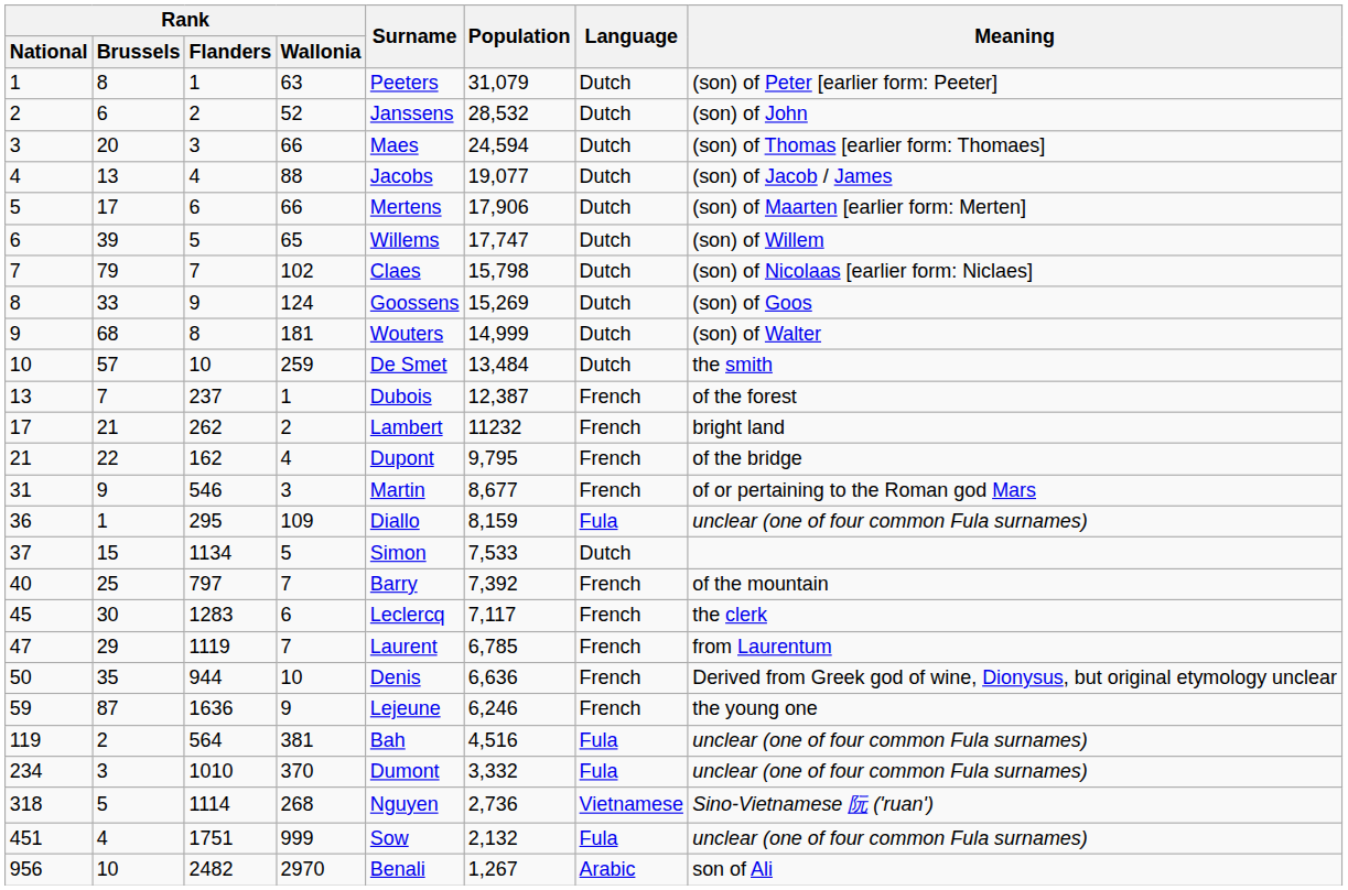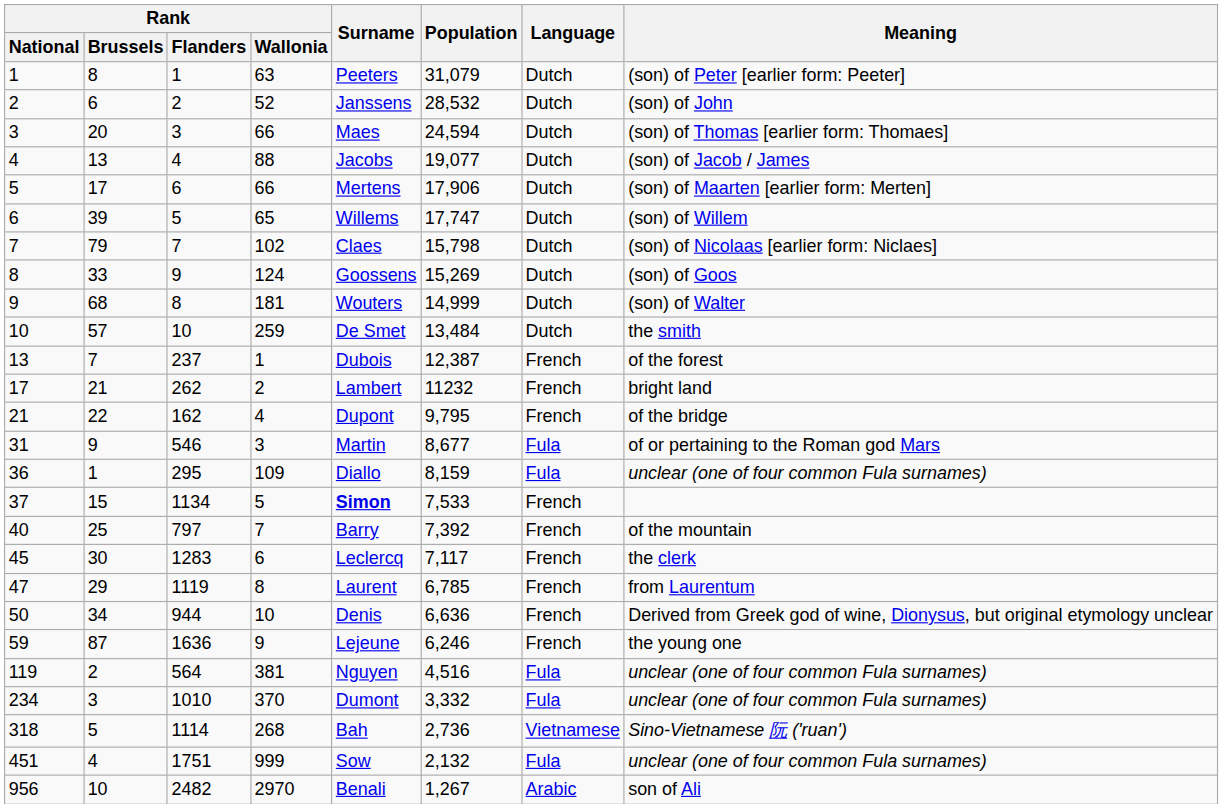 <table class="wikitable sortable">
 <tr>
 <th colspan="4">Rank</th>
 <th rowspan="2">Surname</th>
 <th rowspan="2">Population</th>
 <th rowspan="2">Language</th>
 <th rowspan="2">Meaning</th>
 </tr>
 <tr>
 <th>National</th>
 <th>Brussels</th>
 <th>Flanders</th>
 <th>Wallonia</th>
 </tr>
 <tr>
 <td>1</td>
 <td>8</td>
 <td>1</td>
 <td>63</td>
 <td><a href='#'>Peeters</a></td>
 <td>31,079</td>
 <td>Dutch</td>
 <td>(son) of <a href='#'>Peter</a> [earlier form: Peeter]</td>
 </tr>
 <tr>
 <td>2</td>
 <td>6</td>
 <td>2</td>
 <td>52</td>
 <td><a href='#'>Janssens</a></td>
 <td>28,532</td>
 <td>Dutch</td>
 <td>(son) of <a href='#'>John</a></td>
 </tr>
 <tr>
 <td>3</td>
 <td>20</td>
 <td>3</td>
 <td>66</td>
 <td><a href='#'>Maes</a></td>
 <td>24,594</td>
 <td>Dutch</td>
 <td>(son) of <a href='#'>Thomas</a> [earlier form: Thomaes]</td>
 </tr>
 <tr>
 <td>4</td>
 <td>13</td>
 <td>4</td>
 <td>88</td>
 <td><a href='#'>Jacobs</a></td>
 <td>19,077</td>
 <td>Dutch</td>
 <td>(son) of <a href='#'>Jacob</a> / <a href='#'>James</a></td>
 </tr>
 <tr>
 <td>5</td>
 <td>17</td>
 <td>6</td>
 <td>66</td>
 <td><a href='#'>Mertens</a></td>
 <td>17,906</td>
 <td>Dutch</td>
 <td>(son) of <a href='#'>Maarten</a> [earlier form: Merten]</td>
 </tr>
 <tr>
 <td>6</td>
 <td>39</td>
 <td>5</td>
 <td>65</td>
 <td><a href='#'>Willems</a></td>
 <td>17,747</td>
 <td>Dutch</td>
 <td>(son) of <a href='#'>Willem</a></td>
 </tr>
 <tr>
 <td>7</td>
 <td>79</td>
 <td>7</td>
 <td>102</td>
 <td><a href='#'>Claes</a></td>
 <td>15,798</td>
 <td>Dutch</td>
 <td>(son) of <a href='#'>Nicolaas</a> [earlier form: Niclaes]</td>
 </tr>
 <tr>
 <td>8</td>
 <td>33</td>
 <td>9</td>
 <td>124</td>
 <td><a href='#'>Goossens</a></td>
 <td>15,269</td>
 <td>Dutch</td>
 <td>(son) of <a href='#'>Goos</a></td>
 </tr>
 <tr>
 <td>9</td>
 <td>68</td>
 <td>8</td>
 <td>181</td>
 <td><a href='#'>Wouters</a></td>
 <td>14,999</td>
 <td>Dutch</td>
 <td>(son) of <a href='#'>Walter</a></td>
 </tr>
 <tr>
 <td>10</td>
 <td>57</td>
 <td>10</td>
 <td>259</td>
 <td><a href='#'>De Smet</a></td>
 <td>13,484</td>
 <td>Dutch</td>
 <td>the <a href='#'>smith</a></td>
 </tr>
 <tr>
 <td>13</td>
 <td>7</td>
 <td>237</td>
 <td>1</td>
 <td><a href='#'>Dubois</a></td>
 <td>12,387</td>
 <td>French</td>
 <td>of the forest</td>
 </tr>
 <tr>
 <td>17</td>
 <td>21</td>
 <td>262</td>
 <td>2</td>
 <td><a href='#'>Lambert</a></td>
 <td>11232</td>
 <td>French</td>
 <td>bright land</td>
 </tr>
 <tr>
 <td>21</td>
 <td>22</td>
 <td>162</td>
 <td>4</td>
 <td><a href='#'>Dupont</a></td>
 <td>9,795</td>
 <td>French</td>
 <td>of the bridge</td>
 </tr>
 <tr>
 <td>31</td>
 <td>9</td>
 <td>546</td>
 <td>3</td>
 <td><a href='#'>Martin</a></td>
 <td>8,677</td>
-<td>French</td>
+<td><a href='#'>Fula</a></td>
 <td>of or pertaining to the Roman god <a href='#'>Mars</a></td>
 </tr>
 <tr>
 <td>36</td>
 <td>1</td>
 <td>295</td>
 <td>109</td>
 <td><a href='#'>Diallo</a></td>
 <td>8,159</td>
 <td><a href='#'>Fula</a></td>
 <td><em>unclear (one of four common Fula surnames)</em></td>
 </tr>
 <tr>
 <td>37</td>
 <td>15</td>
 <td>1134</td>
 <td>5</td>
-<td><a href='#'>Simon</a></td>
+<td><strong><a href='#'>Simon</a></strong></td>
 <td>7,533</td>
-<td>Dutch</td>
+<td>French</td>
 <td></td>
 </tr>
 <tr>
 <td>40</td>
 <td>25</td>
 <td>797</td>
 <td>7</td>
 <td><a href='#'>Barry</a></td>
 <td>7,392</td>
 <td>French</td>
 <td>of the mountain</td>
 </tr>
 <tr>
 <td>45</td>
 <td>30</td>
 <td>1283</td>
 <td>6</td>
 <td><a href='#'>Leclercq</a></td>
 <td>7,117</td>
 <td>French</td>
 <td>the <a href='#'>clerk</a></td>
 </tr>
 <tr>
 <td>47</td>
 <td>29</td>
 <td>1119</td>
-<td>7</td>
+<td>8</td>
 <td><a href='#'>Laurent</a></td>
 <td>6,785</td>
 <td>French</td>
 <td>from <a href='#'>Laurentum</a></td>
 </tr>
 <tr>
 <td>50</td>
-<td>35</td>
+<td>34</td>
 <td>944</td>
 <td>10</td>
 <td><a href='#'>Denis</a></td>
 <td>6,636</td>
 <td>French</td>
 <td>Derived from Greek god of wine, <a href='#'>Dionysus</a>, but original etymology unclear</td>
 </tr>
 <tr>
 <td>59</td>
 <td>87</td>
 <td>1636</td>
 <td>9</td>
 <td><a href='#'>Lejeune</a></td>
 <td>6,246</td>
 <td>French</td>
 <td>the young one</td>
 </tr>
 <tr>
 <td>119</td>
 <td>2</td>
 <td>564</td>
 <td>381</td>
-<td><a href='#'>Bah</a></td>
+<td><a href='#'>Nguyen</a></td>
 <td>4,516</td>
 <td><a href='#'>Fula</a></td>
 <td><em>unclear (one of four common Fula surnames)</em></td>
 </tr>
 <tr>
 <td>234</td>
 <td>3</td>
 <td>1010</td>
 <td>370</td>
 <td><a href='#'>Dumont</a></td>
 <td>3,332</td>
 <td><a href='#'>Fula</a></td>
 <td><em>unclear (one of four common Fula surnames)</em></td>
 </tr>
 <tr>
 <td>318</td>
 <td>5</td>
 <td>1114</td>
 <td>268</td>
-<td><a href='#'>Nguyen</a></td>
+<td><a href='#'>Bah</a></td>
 <td>2,736</td>
 <td><a href='#'>Vietnamese</a></td>
 <td><em>Sino-Vietnamese <a href='#'>阮</a> ('ruan')</em></td>
 </tr>
 <tr>
 <td>451</td>
 <td>4</td>
 <td>1751</td>
 <td>999</td>
 <td><a href='#'>Sow</a></td>
 <td>2,132</td>
 <td><a href='#'>Fula</a></td>
 <td><em>unclear (one of four common Fula surnames)</em></td>
 </tr>
 <tr>
 <td>956</td>
 <td>10</td>
 <td>2482</td>
 <td>2970</td>
 <td><a href='#'>Benali</a></td>
 <td>1,267</td>
 <td><a href='#'>Arabic</a></td>
 <td>son of <a href='#'>Ali</a></td>
 </tr>
 </table>
